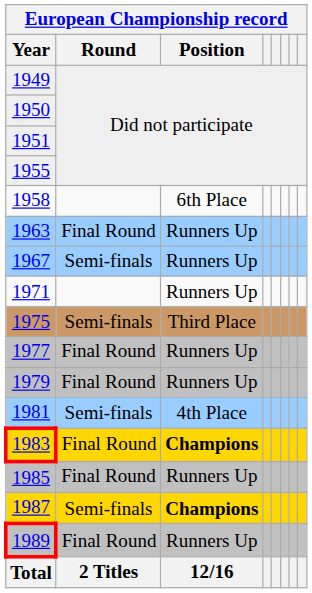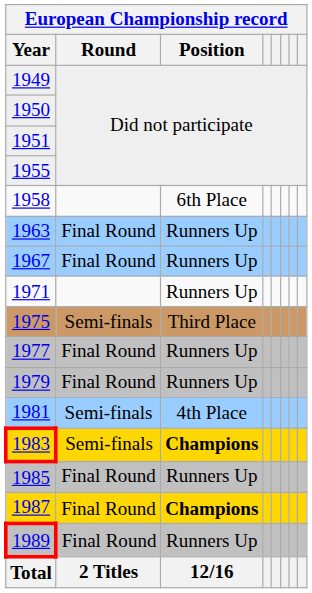 <table class="wikitable" style="text-align: center;">
 <tr>
 <th colspan=8><a href='#'>European Championship record</a></th>
 </tr>
 <tr>
 <th>Year</th>
 <th>Round</th>
 <th>Position</th>
 <th></th>
 <th></th>
 <th></th>
 <th></th>
 <th></th>
 </tr>
 <tr bgcolor="efefef">
 <td> <a href='#'>1949</a></td>
 <td colspan=7 rowspan=4 align=center>Did not participate</td>
 </tr>
 <tr bgcolor="efefef">
 <td> <a href='#'>1950</a></td>
 </tr>
 <tr bgcolor="efefef">
 <td> <a href='#'>1951</a></td>
 </tr>
 <tr bgcolor="efefef">
 <td> <a href='#'>1955</a></td>
 </tr>
 <tr>
 <td> <a href='#'>1958</a></td>
 <td></td>
 <td>6th Place</td>
 <td></td>
 <td></td>
 <td></td>
 <td></td>
 <td></td>
 </tr>
 <tr bgcolor=#9acdff>
 <td> <a href='#'>1963</a></td>
 <td>Final Round</td>
 <td>Runners Up</td>
 <td></td>
 <td></td>
 <td></td>
 <td></td>
 <td></td>
 </tr>
 <tr bgcolor=#9acdff>
 <td> <a href='#'>1967</a></td>
-<td>Semi-finals</td>
+<td>Final Round</td>
 <td>Runners Up</td>
 <td></td>
 <td></td>
 <td></td>
 <td></td>
 <td></td>
 </tr>
 <tr>
 <td> <a href='#'>1971</a></td>
 <td></td>
 <td>Runners Up</td>
 <td></td>
 <td></td>
 <td></td>
 <td></td>
 <td></td>
 </tr>
 <tr bgcolor=#cc9966>
 <td> <a href='#'>1975</a></td>
 <td>Semi-finals</td>
 <td>Third Place</td>
 <td></td>
 <td></td>
 <td></td>
 <td></td>
 <td></td>
 </tr>
 <tr bgcolor=silver>
 <td> <a href='#'>1977</a></td>
 <td>Final Round</td>
 <td>Runners Up</td>
 <td></td>
 <td></td>
 <td></td>
 <td></td>
 <td></td>
 </tr>
 <tr bgcolor=silver>
 <td> <a href='#'>1979</a></td>
 <td>Final Round</td>
 <td>Runners Up</td>
 <td></td>
 <td></td>
 <td></td>
 <td></td>
 <td></td>
 </tr>
 <tr bgcolor=#9acdff>
 <td> <a href='#'>1981</a></td>
 <td>Semi-finals</td>
 <td>4th Place</td>
 <td></td>
 <td></td>
 <td></td>
 <td></td>
 <td></td>
 </tr>
 <tr bgcolor=gold>
 <td style="border: 3px solid red"> <a href='#'>1983</a></td>
-<td>Final Round</td>
+<td>Semi-finals</td>
 <td><strong>Champions</strong></td>
 <td></td>
 <td></td>
 <td></td>
 <td></td>
 <td></td>
 </tr>
 <tr bgcolor=silver>
 <td> <a href='#'>1985</a></td>
 <td>Final Round</td>
 <td>Runners Up</td>
 <td></td>
 <td></td>
 <td></td>
 <td></td>
 <td></td>
 </tr>
 <tr bgcolor=gold>
 <td> <a href='#'>1987</a></td>
-<td>Semi-finals</td>
+<td>Final Round</td>
 <td><strong>Champions</strong></td>
 <td></td>
 <td></td>
 <td></td>
 <td></td>
 <td></td>
 </tr>
 <tr bgcolor=silver>
 <td style="border: 3px solid red"> <a href='#'>1989</a></td>
 <td>Final Round</td>
 <td>Runners Up</td>
 <td></td>
 <td></td>
 <td></td>
 <td></td>
 <td></td>
 </tr>
 <tr>
 <th>Total</th>
 <th>2 Titles</th>
 <th>12/16</th>
 <th></th>
 <th></th>
 <th></th>
 <th></th>
 <th></th>
 </tr>
 </table>
